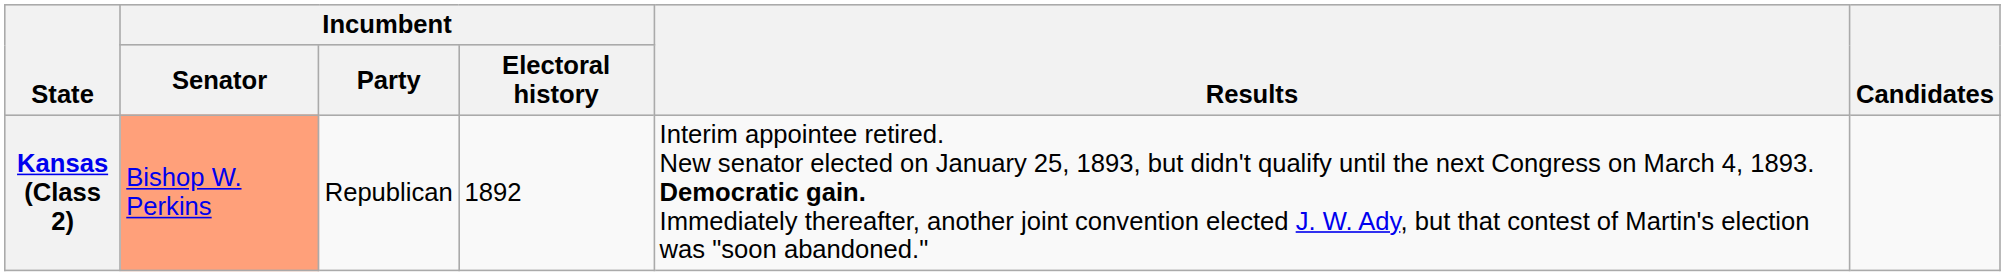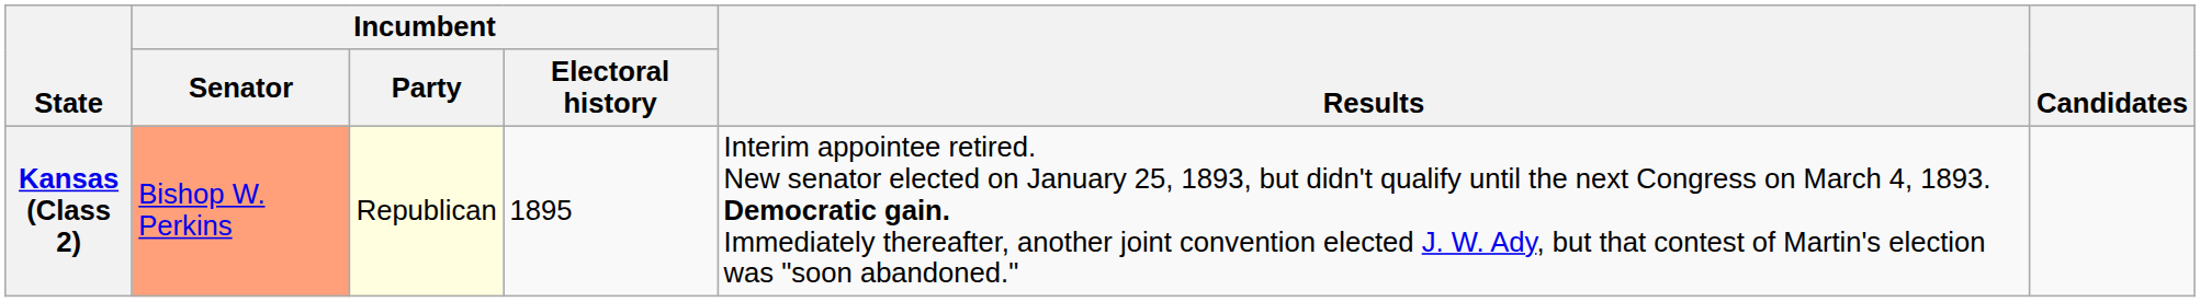 <table class=wikitable>
 <tr valign=bottom>
 <th rowspan=2>State</th>
 <th colspan=3>Incumbent</th>
 <th rowspan=2>Results</th>
 <th rowspan=2>Candidates</th>
 </tr>
 <tr>
 <th>Senator</th>
 <th>Party</th>
 <th>Electoral history</th>
 </tr>
 <tr>
 <th><a href='#'>Kansas</a><br>(Class 2)</th>
 <td style="background: lightsalmon;"><a href='#'>Bishop W. Perkins</a></td>
-<td>Republican</td>
-<td>1892 </td>
+<td style="background: lightyellow;">Republican</td>
+<td>1895 </td>
 <td>Interim appointee retired.<br>New senator elected on January 25, 1893, but didn't qualify until the next Congress on March 4, 1893.<br><strong>Democratic gain.</strong><br>Immediately thereafter, another joint convention elected <a href='#'>J. W. Ady</a>, but that contest of Martin's election was "soon abandoned."</td>
 <td nowrap></td>
 </tr>
 </table>
